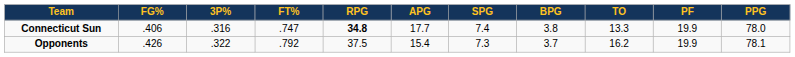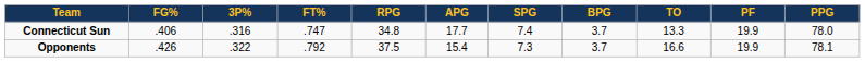 <table class="wikitable sortable" style="text-align:center;">
 <tr>
 <th style="background:#14345B;color:#ffc322;" width="10%">Team</th>
 <th style="background:#14345B;color:#ffc322;" width="6%">FG%</th>
 <th style="background:#14345B;color:#ffc322;" width="6%">3P%</th>
 <th style="background:#14345B;color:#ffc322;" width="6%">FT%</th>
 <th style="background:#14345B;color:#ffc322;" width="6%">RPG</th>
 <th style="background:#14345B;color:#ffc322;" width="5%">APG</th>
 <th style="background:#14345B;color:#ffc322;" width="6%">SPG</th>
 <th style="background:#14345B;color:#ffc322;" width="6%">BPG</th>
 <th style="background:#14345B;color:#ffc322;" width="6%">TO</th>
 <th style="background:#14345B;color:#ffc322;" width="6%">PF</th>
 <th style="background:#14345B;color:#ffc322;" width="6%">PPG</th>
 </tr>
 <tr>
 <td><strong>Connecticut Sun</strong></td>
 <td>.406</td>
 <td>.316</td>
 <td>.747</td>
-<td><strong>34.8</strong></td>
+<td>34.8</td>
 <td>17.7</td>
 <td>7.4</td>
-<td>3.8</td>
+<td>3.7</td>
 <td>13.3</td>
 <td>19.9</td>
 <td>78.0</td>
 </tr>
 <tr>
 <td><strong>Opponents</strong></td>
 <td>.426</td>
 <td>.322</td>
 <td>.792</td>
 <td>37.5</td>
 <td>15.4</td>
 <td>7.3</td>
 <td>3.7</td>
-<td>16.2</td>
+<td>16.6</td>
 <td>19.9</td>
 <td>78.1</td>
 </tr>
 </table>
